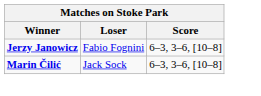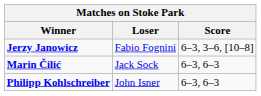 <table class="wikitable">
 <tr>
 <th colspan=3>Matches on Stoke Park</th>
 </tr>
 <tr>
 <th>Winner</th>
 <th>Loser</th>
 <th>Score</th>
 </tr>
 <tr>
 <td><strong> <a href='#'>Jerzy Janowicz</a></strong></td>
 <td> <a href='#'>Fabio Fognini</a></td>
 <td>6–3, 3–6, [10–8]</td>
 </tr>
 <tr>
 <td><strong> <a href='#'>Marin Čilić</a></strong></td>
 <td> <a href='#'>Jack Sock</a></td>
-<td>6–3, 3–6, [10–8]</td>
+<td>6–3, 6–3</td>
+</tr>
+<tr>
+<td><strong> <a href='#'>Philipp Kohlschreiber</a></strong></td>
+<td> <a href='#'>John Isner</a></td>
+<td>6–3, 6–3</td>
 </tr>
 </table>
